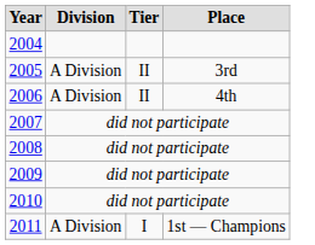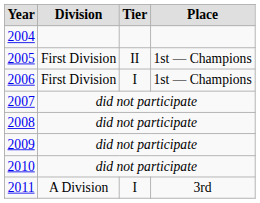 <table class="wikitable">
 <tr style="text-align:center; background:#dfdfdf;">
 <td><strong>Year</strong></td>
 <td><strong>Division</strong></td>
 <td><strong>Tier</strong></td>
 <td><strong>Place</strong></td>
 </tr>
 <tr style="text-align:center;">
 <td><a href='#'>2004</a></td>
 <td></td>
 <td></td>
 <td></td>
 </tr>
 <tr style="text-align:center;">
 <td><a href='#'>2005</a></td>
-<td>A Division</td>
+<td>First Division</td>
 <td>II</td>
-<td>3rd</td>
+<td>1st — Champions</td>
 </tr>
 <tr style="text-align:center;">
 <td><a href='#'>2006</a></td>
-<td>A Division</td>
-<td>II</td>
-<td>4th</td>
+<td>First Division</td>
+<td>I</td>
+<td>1st — Champions</td>
 </tr>
 <tr style="text-align:center;">
 <td><a href='#'>2007</a></td>
 <td colspan=3><em>did not participate</em></td>
 </tr>
 <tr style="text-align:center;">
 <td><a href='#'>2008</a></td>
 <td colspan=3><em>did not participate</em></td>
 </tr>
 <tr style="text-align:center;">
 <td><a href='#'>2009</a></td>
 <td colspan=3><em>did not participate</em></td>
 </tr>
 <tr style="text-align:center;">
 <td><a href='#'>2010</a></td>
 <td colspan=3><em>did not participate</em></td>
 </tr>
 <tr style="text-align:center;">
 <td><a href='#'>2011</a></td>
 <td>A Division</td>
 <td>I</td>
-<td>1st — Champions</td>
+<td>3rd</td>
 </tr>
 </table>
